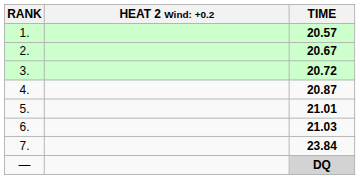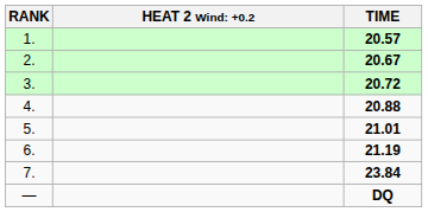 <table class="wikitable" style="border-collapse: collapse; font-size: 90%;">
 <tr>
 <th>RANK</th>
 <th style="width: 20em">HEAT 2 <small>Wind: +0.2</small></th>
 <th style="width: 5em">TIME</th>
 </tr>
 <tr style="background:#ccffcc;">
 <td align="center">1.</td>
 <td></td>
 <td align="center"><strong>20.57</strong></td>
 </tr>
 <tr style="background:#ccffcc;">
 <td align="center">2.</td>
 <td></td>
 <td align="center"><strong>20.67</strong></td>
 </tr>
 <tr style="background:#ccffcc;">
 <td align="center">3.</td>
 <td></td>
 <td align="center"><strong>20.72</strong></td>
 </tr>
 <tr>
 <td align="center">4.</td>
 <td></td>
-<td align="center"><strong>20.87</strong></td>
+<td align="center"><strong>20.88</strong></td>
 </tr>
 <tr>
 <td align="center">5.</td>
 <td></td>
 <td align="center"><strong>21.01</strong></td>
 </tr>
 <tr>
 <td align="center">6.</td>
 <td></td>
-<td align="center"><strong>21.03</strong></td>
+<td align="center"><strong>21.19</strong></td>
 </tr>
 <tr>
 <td align="center">7.</td>
 <td></td>
 <td align="center"><strong>23.84</strong></td>
 </tr>
 <tr>
 <td align="center">—</td>
 <td></td>
-<td align="center" style="background: lightgrey;"><strong>DQ</strong></td>
+<td align="center"><strong>DQ</strong></td>
 </tr>
 </table>
